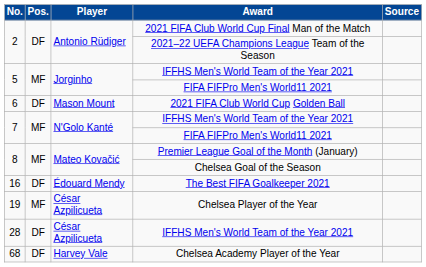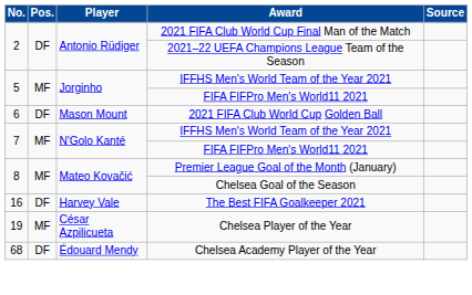 <table class="wikitable" style="text-align:center; width:75%;">
 <tr>
 <th scope="col" style="background:#034694; color:#FFFFFF">No.</th>
 <th scope="col" style="background:#034694; color:#FFFFFF">Pos.</th>
 <th scope="col" style="background:#034694; color:#FFFFFF">Player</th>
 <th scope="col" style="background:#034694; color:#FFFFFF">Award</th>
 <th scope="col" style="background:#034694; color:#FFFFFF">Source</th>
 </tr>
 <tr>
 <td rowspan="2">2</td>
 <td rowspan="2">DF</td>
 <td align="left" rowspan="2"> <a href='#'>Antonio Rüdiger</a></td>
 <td><a href='#'>2021 FIFA Club World Cup Final</a> Man of the Match</td>
 <td></td>
 </tr>
 <tr>
 <td><a href='#'>2021–22 UEFA Champions League</a> Team of the Season</td>
 <td></td>
 </tr>
 <tr>
 <td rowspan="2">5</td>
 <td rowspan="2">MF</td>
 <td align="left" rowspan="2"> <a href='#'>Jorginho</a></td>
 <td><a href='#'>IFFHS Men's World Team of the Year 2021</a></td>
 <td></td>
 </tr>
 <tr>
 <td><a href='#'>FIFA FIFPro Men's World11 2021</a></td>
 <td></td>
 </tr>
 <tr>
 <td>6</td>
 <td>DF</td>
 <td align="left"> <a href='#'>Mason Mount</a></td>
 <td><a href='#'>2021 FIFA Club World Cup</a> <a href='#'>Golden Ball</a></td>
 <td></td>
 </tr>
 <tr>
 <td rowspan="2">7</td>
 <td rowspan="2">MF</td>
 <td align="left" rowspan="2"> <a href='#'>N'Golo Kanté</a></td>
 <td><a href='#'>IFFHS Men's World Team of the Year 2021</a></td>
 <td></td>
 </tr>
 <tr>
 <td><a href='#'>FIFA FIFPro Men's World11 2021</a></td>
 <td></td>
 </tr>
 <tr>
 <td rowspan="2">8</td>
 <td rowspan="2">MF</td>
 <td align="left" rowspan="2"> <a href='#'>Mateo Kovačić</a></td>
 <td><a href='#'>Premier League Goal of the Month</a> (January)</td>
 <td></td>
 </tr>
 <tr>
 <td>Chelsea Goal of the Season</td>
 <td></td>
 </tr>
 <tr>
 <td>16</td>
 <td>DF</td>
-<td align="left"> <a href='#'>Édouard Mendy</a></td>
+<td align="left"> <a href='#'>Harvey Vale</a></td>
 <td><a href='#'>The Best FIFA Goalkeeper 2021</a></td>
 <td></td>
 </tr>
 <tr>
 <td>19</td>
 <td>MF</td>
 <td align="left"> <a href='#'>César Azpilicueta</a></td>
 <td>Chelsea Player of the Year</td>
 <td></td>
 </tr>
 <tr>
-<td>28</td>
-<td>DF</td>
-<td align="left"> <a href='#'>César Azpilicueta</a></td>
-<td><a href='#'>IFFHS Men's World Team of the Year 2021</a></td>
-<td></td>
-</tr>
-<tr>
 <td>68</td>
 <td>DF</td>
-<td align="left"> <a href='#'>Harvey Vale</a></td>
+<td align="left"> <a href='#'>Édouard Mendy</a></td>
 <td>Chelsea Academy Player of the Year</td>
 <td></td>
 </tr>
 </table>
